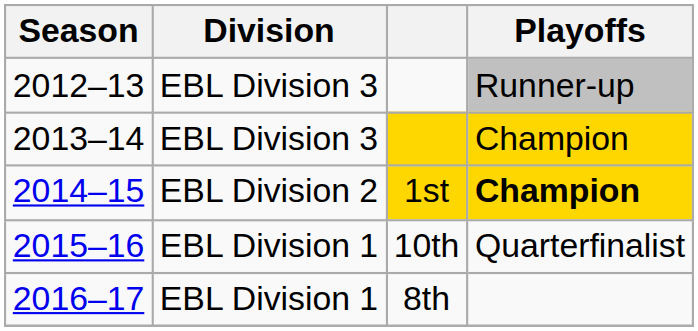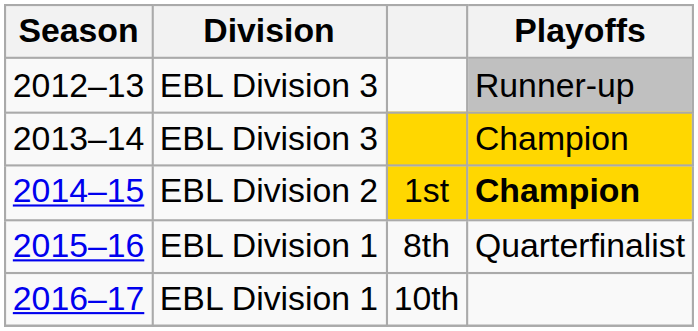 <table class="wikitable" style="text-align: center;">
 <tr>
 <th>Season</th>
 <th>Division</th>
 <th></th>
 <th>Playoffs</th>
 </tr>
 <tr>
 <td>2012–13</td>
 <td align=left>EBL Division 3</td>
 <td></td>
 <td align=left bgcolor=silver>Runner-up</td>
 </tr>
 <tr>
 <td>2013–14</td>
 <td align=left>EBL Division 3</td>
 <td bgcolor=gold></td>
 <td align=left bgcolor=gold>Champion</td>
 </tr>
 <tr>
 <td><a href='#'>2014–15</a></td>
 <td align=left>EBL Division 2</td>
 <td bgcolor=gold>1st</td>
 <td align=left bgcolor=gold><strong>Champion</strong></td>
 </tr>
 <tr>
 <td><a href='#'>2015–16</a></td>
 <td align=left>EBL Division 1</td>
-<td>10th</td>
+<td>8th</td>
 <td align=left>Quarterfinalist</td>
 </tr>
 <tr>
 <td><a href='#'>2016–17</a></td>
 <td align=left>EBL Division 1</td>
-<td>8th</td>
+<td>10th</td>
 <td></td>
 </tr>
 <tr>
 </tr>
 </table>
